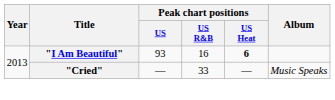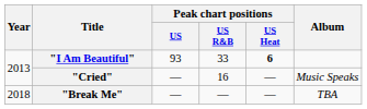 <table class="wikitable plainrowheaders" style="text-align:center;">
 <tr>
 <th scope="col" rowspan="2">Year</th>
 <th scope="col" style="width:10em;" rowspan="2">Title</th>
 <th colspan="3" scope="col">Peak chart positions</th>
 <th scope="col" rowspan="2">Album</th>
 </tr>
 <tr style="font-size:smaller;">
 <th scope="col" style="width:4.5em;font-size:100%;"><a href='#'>US</a><br></th>
 <th scope="col" style="width:4.5em;font-size:100%;"><a href='#'>US<br>R&B</a><br></th>
 <th scope="col" style="width:4.5em;font-size:100%;"><a href='#'>US<br>Heat</a><br></th>
 </tr>
 <tr>
 <td rowspan="2">2013</td>
 <th scope="row">"<a href='#'>I Am Beautiful</a>"</th>
 <td>93</td>
-<td>16</td>
+<td>33</td>
 <td><strong>6</strong></td>
 <td></td>
 </tr>
 <tr>
 <th scope="row">"Cried"</th>
 <td>—</td>
-<td>33</td>
+<td>16</td>
 <td>—</td>
 <td><em>Music Speaks</em></td>
 </tr>
+<tr>
+<td>2018</td>
+<th scope="row">"Break Me"</th>
+<td>—</td>
+<td>—</td>
+<td>—</td>
+<td><em>TBA</em></td>
+</tr>
 </table>
